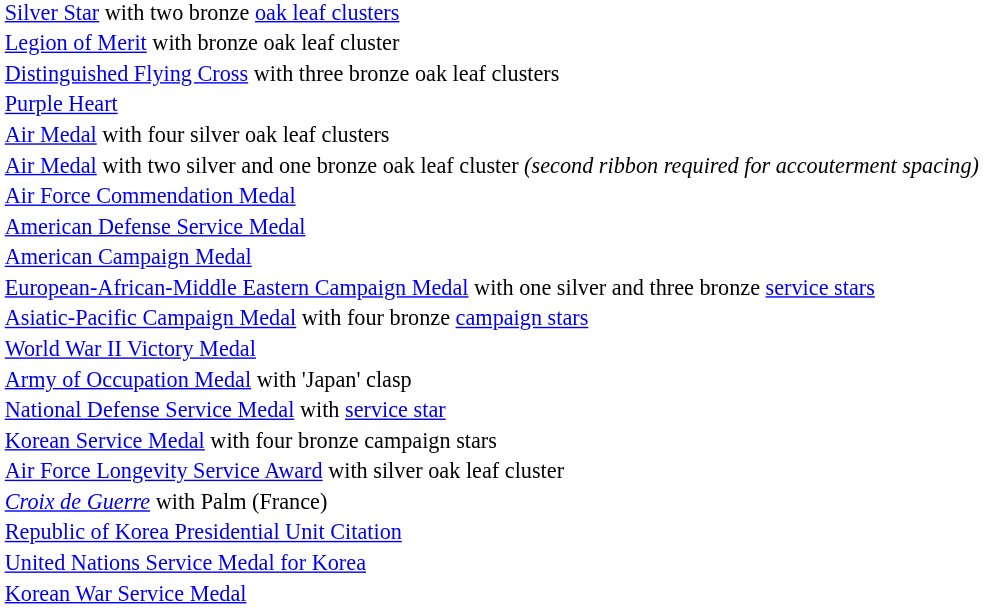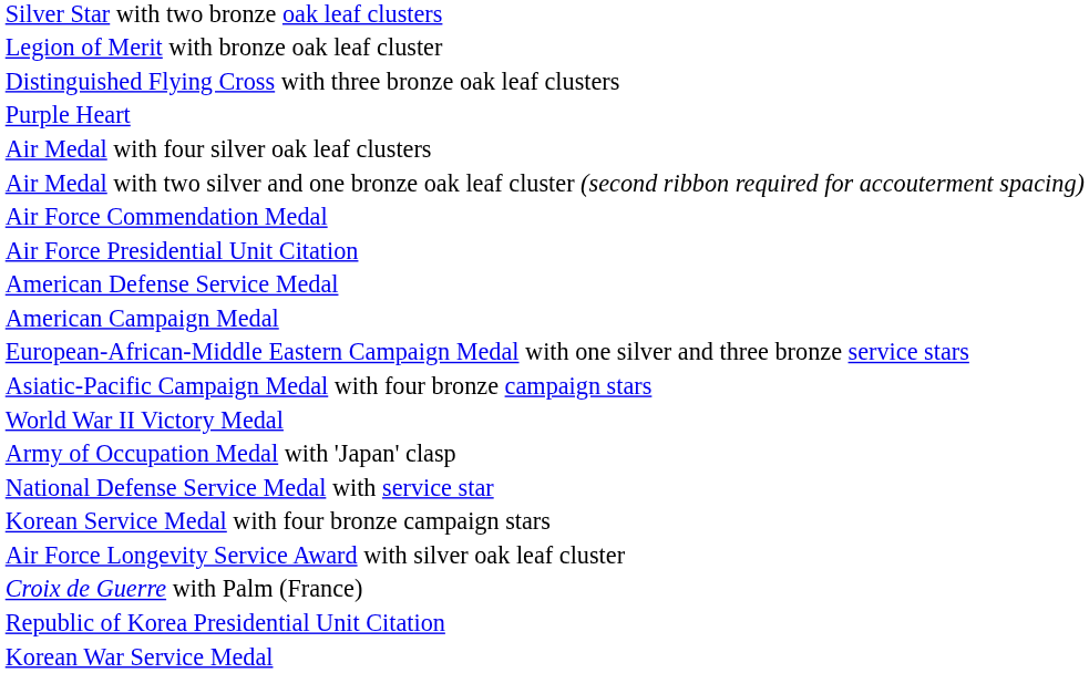 <table>
 <tr>
 <td></td>
 <td><a href='#'>Silver Star</a> with two bronze <a href='#'>oak leaf clusters</a></td>
 </tr>
 <tr>
 <td></td>
 <td><a href='#'>Legion of Merit</a> with bronze oak leaf cluster</td>
 </tr>
 <tr>
 <td></td>
 <td><a href='#'>Distinguished Flying Cross</a> with three bronze oak leaf clusters</td>
 </tr>
 <tr>
 <td></td>
 <td><a href='#'>Purple Heart</a></td>
 </tr>
 <tr>
 <td></td>
 <td><a href='#'>Air Medal</a> with four silver oak leaf clusters</td>
 </tr>
 <tr>
 <td></td>
 <td><a href='#'>Air Medal</a> with two silver and one bronze oak leaf cluster <em>(second ribbon required for accouterment spacing)</em></td>
 </tr>
 <tr>
 <td></td>
 <td><a href='#'>Air Force Commendation Medal</a></td>
+</tr>
+<tr>
+<td></td>
+<td><a href='#'>Air Force Presidential Unit Citation</a></td>
 </tr>
 <tr>
 <td></td>
 <td><a href='#'>American Defense Service Medal</a></td>
 </tr>
 <tr>
 <td></td>
 <td><a href='#'>American Campaign Medal</a></td>
 </tr>
 <tr>
 <td></td>
 <td><a href='#'>European-African-Middle Eastern Campaign Medal</a> with one silver and three bronze <a href='#'>service stars</a></td>
 </tr>
 <tr>
 <td></td>
 <td><a href='#'>Asiatic-Pacific Campaign Medal</a> with four bronze <a href='#'>campaign stars</a></td>
 </tr>
 <tr>
 <td></td>
 <td><a href='#'>World War II Victory Medal</a></td>
 </tr>
 <tr>
 <td></td>
 <td><a href='#'>Army of Occupation Medal</a> with 'Japan' clasp</td>
 </tr>
 <tr>
 <td></td>
 <td><a href='#'>National Defense Service Medal</a> with <a href='#'>service star</a></td>
 </tr>
 <tr>
 <td></td>
 <td><a href='#'>Korean Service Medal</a> with four bronze campaign stars</td>
 </tr>
 <tr>
 <td></td>
 <td><a href='#'>Air Force Longevity Service Award</a> with silver oak leaf cluster</td>
 </tr>
 <tr>
 <td></td>
 <td><em><a href='#'>Croix de Guerre</a></em> with Palm (France)</td>
 </tr>
 <tr>
 <td></td>
 <td><a href='#'>Republic of Korea Presidential Unit Citation</a></td>
 </tr>
 <tr>
 <td></td>
-<td><a href='#'>United Nations Service Medal for Korea</a></td>
-</tr>
-<tr>
-<td></td>
 <td><a href='#'>Korean War Service Medal</a></td>
 </tr>
 <tr>
 </tr>
 </table>
